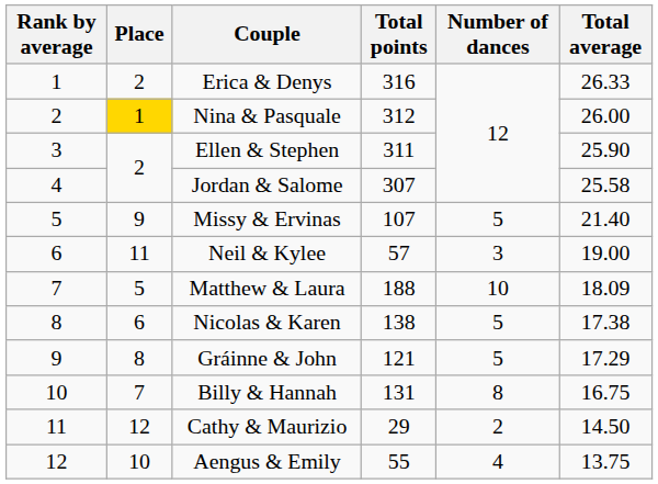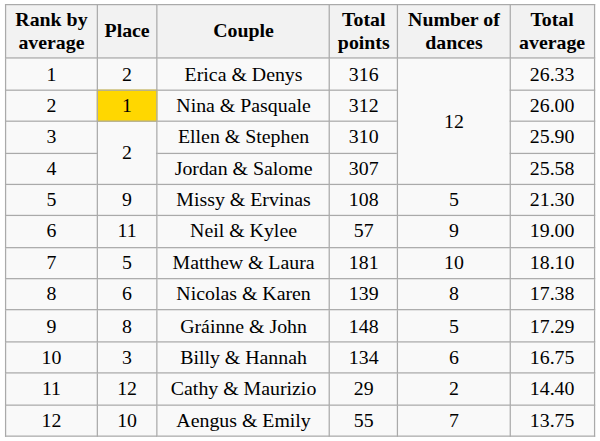 <table class="wikitable sortable" style="margin:auto; text-align:center; white-space:nowrap; width:30%;">
 <tr>
 <th>Rank by<br>average</th>
 <th>Place</th>
 <th>Couple</th>
 <th>Total<br>points</th>
 <th>Number of<br>dances</th>
 <th>Total<br>average</th>
 </tr>
 <tr>
 <td>1</td>
 <td>2</td>
 <td>Erica & Denys</td>
 <td>316</td>
 <td rowspan="4">12</td>
 <td>26.33</td>
 </tr>
 <tr>
 <td>2</td>
 <td style="background: gold;">1</td>
 <td>Nina & Pasquale</td>
 <td>312</td>
 <td>26.00</td>
 </tr>
 <tr>
 <td>3</td>
 <td rowspan="2">2</td>
 <td>Ellen & Stephen</td>
-<td>311</td>
+<td>310</td>
 <td>25.90</td>
 </tr>
 <tr>
 <td>4</td>
 <td>Jordan & Salome</td>
 <td>307</td>
 <td>25.58</td>
 </tr>
 <tr>
 <td>5</td>
 <td>9</td>
 <td>Missy & Ervinas</td>
-<td>107</td>
+<td>108</td>
 <td>5</td>
-<td>21.40</td>
+<td>21.30</td>
 </tr>
 <tr>
 <td>6</td>
 <td>11</td>
 <td>Neil & Kylee</td>
 <td>57</td>
-<td>3</td>
+<td>9</td>
 <td>19.00</td>
 </tr>
 <tr>
 <td>7</td>
 <td>5</td>
 <td>Matthew & Laura</td>
-<td>188</td>
+<td>181</td>
 <td>10</td>
-<td>18.09</td>
+<td>18.10</td>
 </tr>
 <tr>
 <td>8</td>
 <td>6</td>
 <td>Nicolas & Karen</td>
-<td>138</td>
-<td>5</td>
+<td>139</td>
+<td>8</td>
 <td>17.38</td>
 </tr>
 <tr>
 <td>9</td>
 <td>8</td>
 <td>Gráinne & John</td>
-<td>121</td>
+<td>148</td>
 <td>5</td>
 <td>17.29</td>
 </tr>
 <tr>
 <td>10</td>
-<td>7</td>
+<td>3</td>
 <td>Billy & Hannah</td>
-<td>131</td>
-<td>8</td>
+<td>134</td>
+<td>6</td>
 <td>16.75</td>
 </tr>
 <tr>
 <td>11</td>
 <td>12</td>
 <td>Cathy & Maurizio</td>
 <td>29</td>
 <td>2</td>
-<td>14.50</td>
+<td>14.40</td>
 </tr>
 <tr>
 <td>12</td>
 <td>10</td>
 <td>Aengus & Emily</td>
 <td>55</td>
-<td>4</td>
+<td>7</td>
 <td>13.75</td>
 </tr>
 </table>
